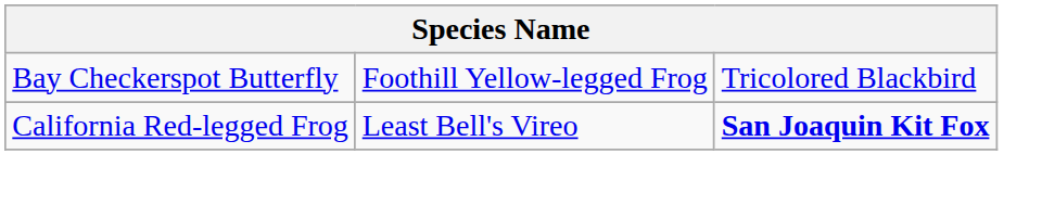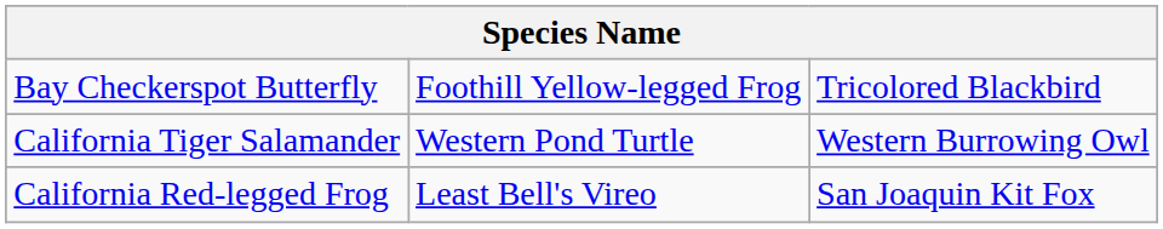 <table class="wikitable">
 <tr>
 <th colspan="3">Species Name</th>
 </tr>
 <tr>
 <td><a href='#'>Bay Checkerspot Butterfly</a></td>
 <td><a href='#'>Foothill Yellow-legged Frog</a></td>
 <td><a href='#'>Tricolored Blackbird</a></td>
 </tr>
 <tr>
+<td><a href='#'>California Tiger Salamander</a></td>
+<td><a href='#'>Western Pond Turtle</a></td>
+<td><a href='#'>Western Burrowing Owl</a></td>
+</tr>
+<tr>
 <td><a href='#'>California Red-legged Frog</a></td>
 <td><a href='#'>Least Bell's Vireo</a></td>
-<td><strong><a href='#'>San Joaquin Kit Fox</a></strong></td>
+<td><a href='#'>San Joaquin Kit Fox</a></td>
 </tr>
 </table>
